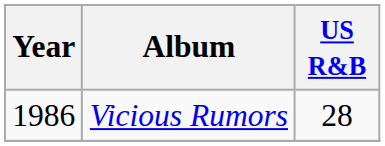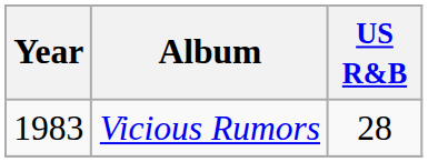 <table class="wikitable">
 <tr>
 <th>Year</th>
 <th>Album</th>
 <th style="width:35px;"><small><a href='#'>US R&B</a></small><br></th>
 </tr>
 <tr>
-<td>1986</td>
+<td>1983</td>
 <td><em><a href='#'>Vicious Rumors</a></em></td>
 <td align=center>28</td>
 </tr>
 <tr>
 </tr>
 </table>
